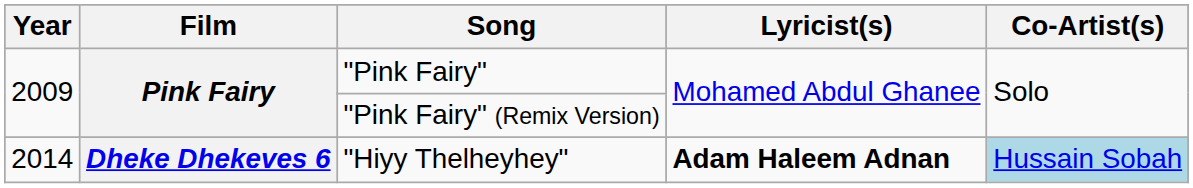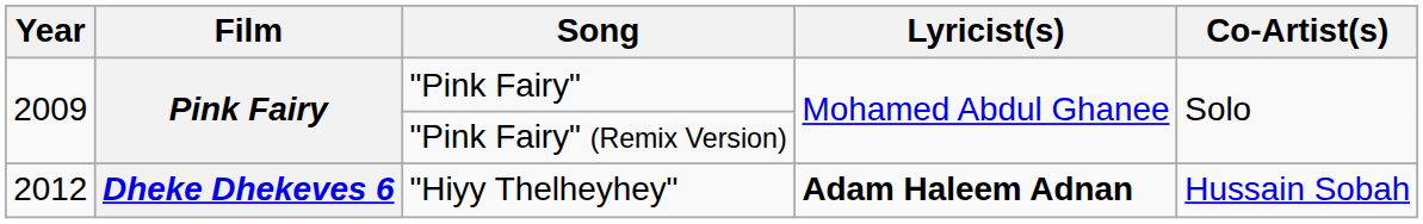 <table class="wikitable">
 <tr>
 <th>Year</th>
 <th>Film</th>
 <th>Song</th>
 <th>Lyricist(s)</th>
 <th>Co-Artist(s)</th>
 </tr>
 <tr>
 <td rowspan="2">2009</td>
 <th scope="row" rowspan="2"><em>Pink Fairy</em></th>
 <td>"Pink Fairy"</td>
 <td rowspan="2"><a href='#'>Mohamed Abdul Ghanee</a></td>
 <td rowspan="2">Solo</td>
 </tr>
 <tr>
 <td>"Pink Fairy" <small>(Remix Version)</small></td>
 </tr>
 <tr>
-<td>2014</td>
+<td>2012</td>
 <th scope="row"><a href='#'><em>Dheke Dhekeves 6</em></a></th>
 <td>"Hiyy Thelheyhey"</td>
 <td><strong>Adam Haleem Adnan</strong></td>
-<td style="background: lightblue;"><a href='#'>Hussain Sobah</a></td>
+<td><a href='#'>Hussain Sobah</a></td>
 </tr>
 </table>
